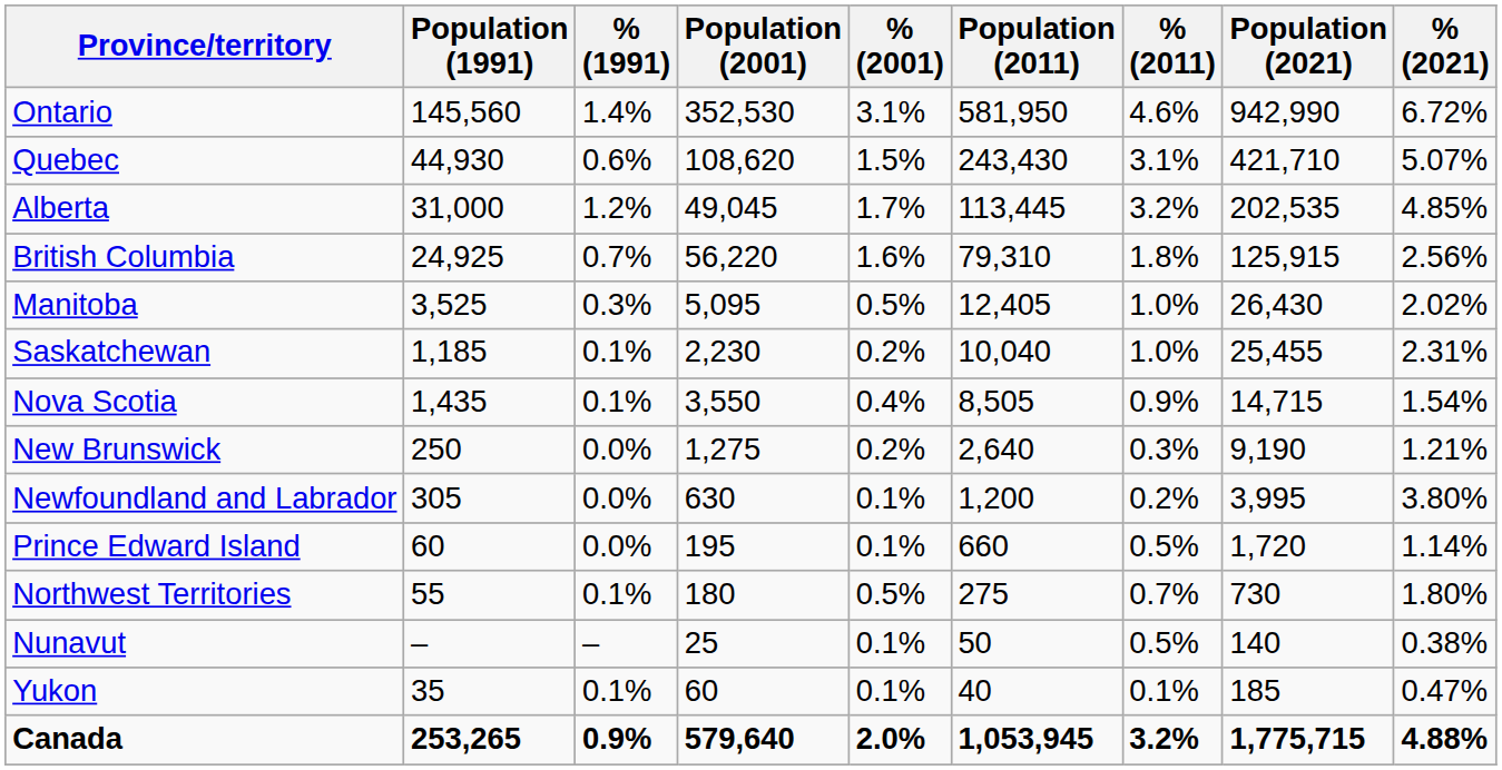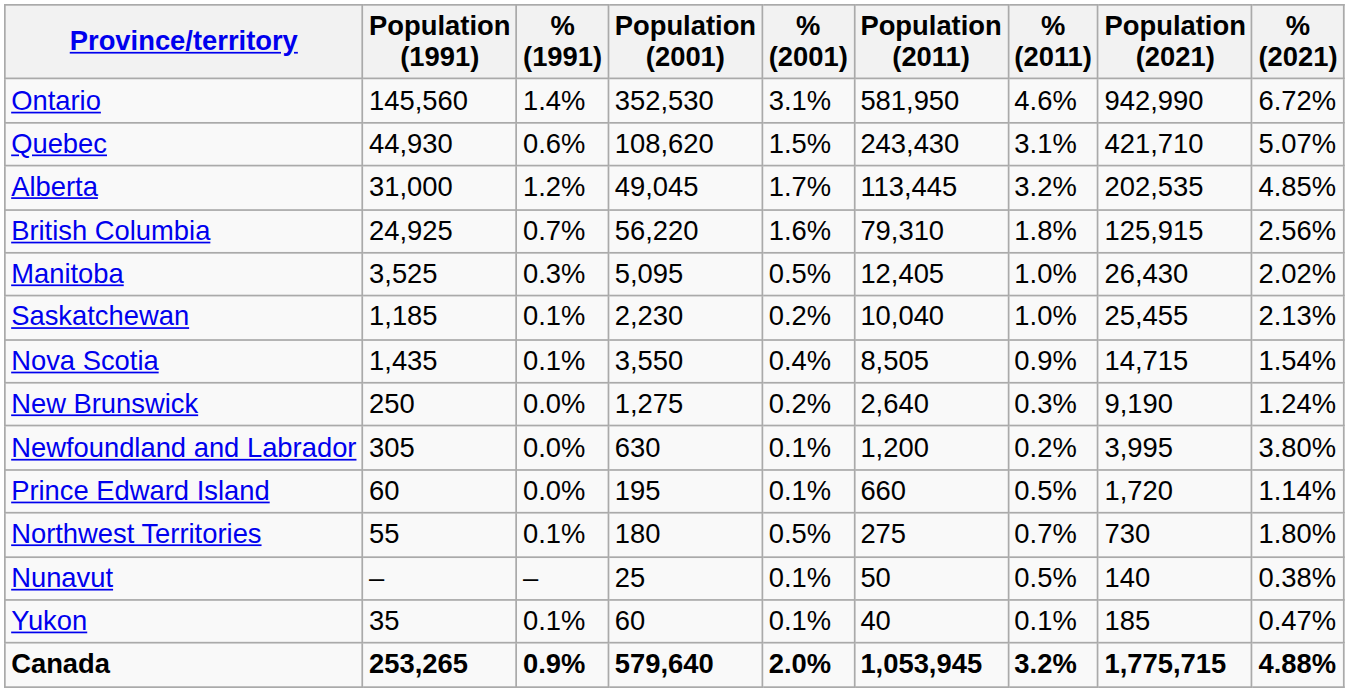 <table class="wikitable sortable">
 <tr>
 <th><a href='#'>Province/territory</a></th>
 <th>Population<br>(1991)</th>
 <th>%<br>(1991)</th>
 <th>Population<br>(2001)</th>
 <th>%<br>(2001)</th>
 <th>Population<br>(2011)</th>
 <th>%<br>(2011)</th>
 <th>Population<br>(2021)</th>
 <th>%<br>(2021)</th>
 </tr>
 <tr>
 <td> <a href='#'>Ontario</a></td>
 <td>145,560</td>
 <td>1.4%</td>
 <td>352,530</td>
 <td>3.1%</td>
 <td>581,950</td>
 <td>4.6%</td>
 <td>942,990</td>
 <td>6.72%</td>
 </tr>
 <tr>
 <td> <a href='#'>Quebec</a></td>
 <td>44,930</td>
 <td>0.6%</td>
 <td>108,620</td>
 <td>1.5%</td>
 <td>243,430</td>
 <td>3.1%</td>
 <td>421,710</td>
 <td>5.07%</td>
 </tr>
 <tr>
 <td> <a href='#'>Alberta</a></td>
 <td>31,000</td>
 <td>1.2%</td>
 <td>49,045</td>
 <td>1.7%</td>
 <td>113,445</td>
 <td>3.2%</td>
 <td>202,535</td>
 <td>4.85%</td>
 </tr>
 <tr>
 <td> <a href='#'>British Columbia</a></td>
 <td>24,925</td>
 <td>0.7%</td>
 <td>56,220</td>
 <td>1.6%</td>
 <td>79,310</td>
 <td>1.8%</td>
 <td>125,915</td>
 <td>2.56%</td>
 </tr>
 <tr>
 <td> <a href='#'>Manitoba</a></td>
 <td>3,525</td>
 <td>0.3%</td>
 <td>5,095</td>
 <td>0.5%</td>
 <td>12,405</td>
 <td>1.0%</td>
 <td>26,430</td>
 <td>2.02%</td>
 </tr>
 <tr>
 <td> <a href='#'>Saskatchewan</a></td>
 <td>1,185</td>
 <td>0.1%</td>
 <td>2,230</td>
 <td>0.2%</td>
 <td>10,040</td>
 <td>1.0%</td>
 <td>25,455</td>
-<td>2.31%</td>
+<td>2.13%</td>
 </tr>
 <tr>
 <td> <a href='#'>Nova Scotia</a></td>
 <td>1,435</td>
 <td>0.1%</td>
 <td>3,550</td>
 <td>0.4%</td>
 <td>8,505</td>
 <td>0.9%</td>
 <td>14,715</td>
 <td>1.54%</td>
 </tr>
 <tr>
 <td> <a href='#'>New Brunswick</a></td>
 <td>250</td>
 <td>0.0%</td>
 <td>1,275</td>
 <td>0.2%</td>
 <td>2,640</td>
 <td>0.3%</td>
 <td>9,190</td>
-<td>1.21%</td>
+<td>1.24%</td>
 </tr>
 <tr>
 <td> <a href='#'>Newfoundland and Labrador</a></td>
 <td>305</td>
 <td>0.0%</td>
 <td>630</td>
 <td>0.1%</td>
 <td>1,200</td>
 <td>0.2%</td>
 <td>3,995</td>
 <td>3.80%</td>
 </tr>
 <tr>
 <td> <a href='#'>Prince Edward Island</a></td>
 <td>60</td>
 <td>0.0%</td>
 <td>195</td>
 <td>0.1%</td>
 <td>660</td>
 <td>0.5%</td>
 <td>1,720</td>
 <td>1.14%</td>
 </tr>
 <tr>
 <td> <a href='#'>Northwest Territories</a></td>
 <td>55</td>
 <td>0.1%</td>
 <td>180</td>
 <td>0.5%</td>
 <td>275</td>
 <td>0.7%</td>
 <td>730</td>
 <td>1.80%</td>
 </tr>
 <tr>
 <td> <a href='#'>Nunavut</a></td>
 <td>–</td>
 <td>–</td>
 <td>25</td>
 <td>0.1%</td>
 <td>50</td>
 <td>0.5%</td>
 <td>140</td>
 <td>0.38%</td>
 </tr>
 <tr>
 <td> <a href='#'>Yukon</a></td>
 <td>35</td>
 <td>0.1%</td>
 <td>60</td>
 <td>0.1%</td>
 <td>40</td>
 <td>0.1%</td>
 <td>185</td>
 <td>0.47%</td>
 </tr>
 <tr>
 <td> <strong>Canada</strong></td>
 <td><strong>253,265</strong></td>
 <td><strong>0.9%</strong></td>
 <td><strong>579,640</strong></td>
 <td><strong>2.0%</strong></td>
 <td><strong>1,053,945</strong></td>
 <td><strong>3.2%</strong></td>
 <td><strong>1,775,715</strong></td>
 <td><strong>4.88%</strong></td>
 </tr>
 </table>
